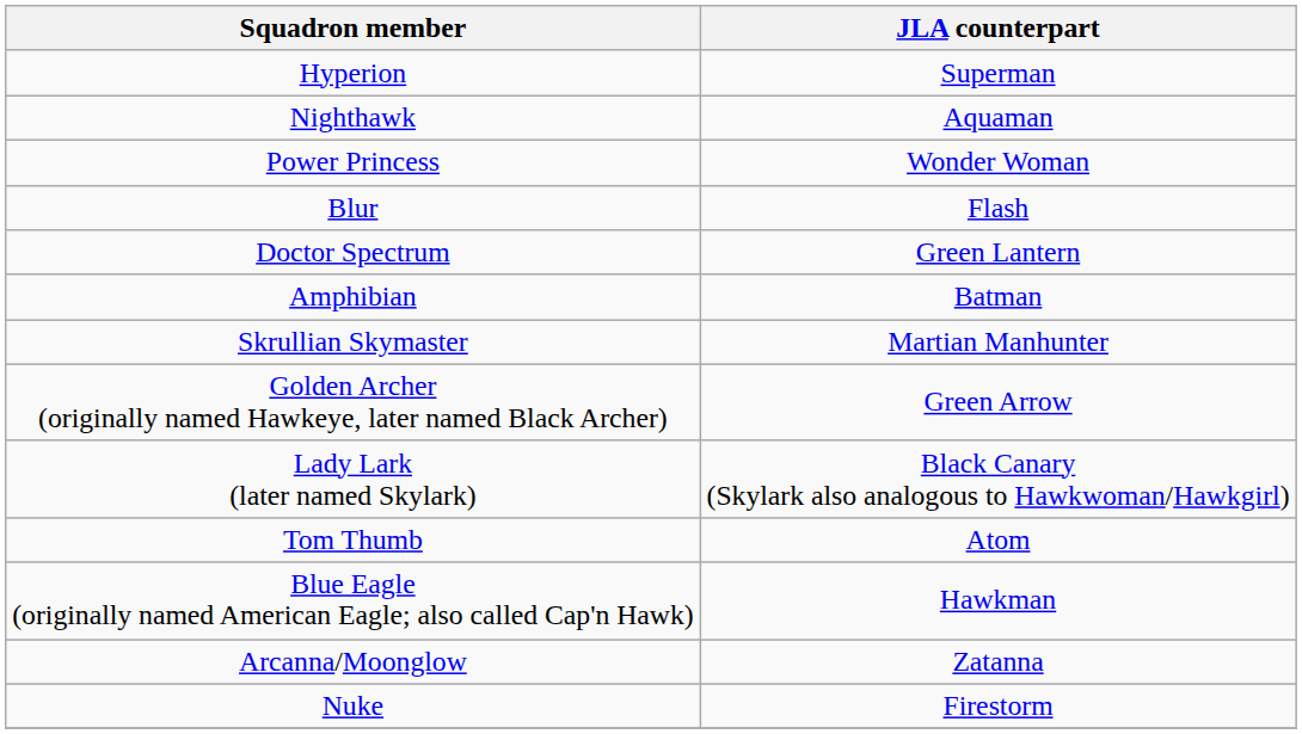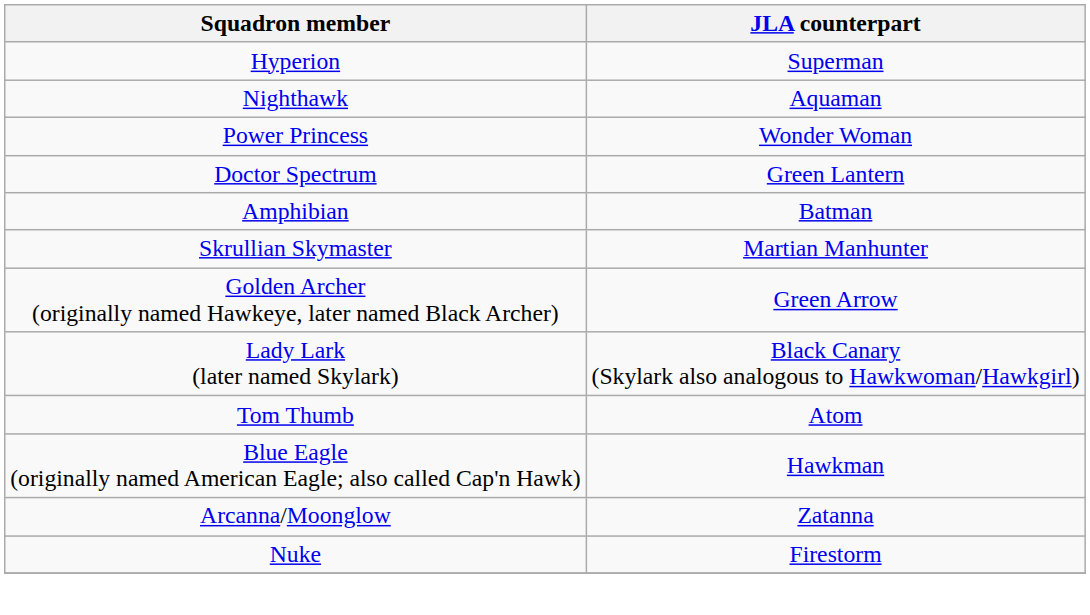 <table class="wikitable" align="center">
 <tr>
 <th>Squadron member</th>
 <th><a href='#'>JLA</a> counterpart</th>
 </tr>
 <tr align="center">
 <td><a href='#'>Hyperion</a></td>
 <td><a href='#'>Superman</a></td>
 </tr>
 <tr align="center">
 <td><a href='#'>Nighthawk</a></td>
 <td><a href='#'>Aquaman</a></td>
 </tr>
 <tr align="center">
 <td><a href='#'>Power Princess</a></td>
 <td><a href='#'>Wonder Woman</a></td>
-</tr>
-<tr align="center">
-<td><a href='#'>Blur</a></td>
-<td><a href='#'>Flash</a></td>
 </tr>
 <tr align="center">
 <td><a href='#'>Doctor Spectrum</a></td>
 <td><a href='#'>Green Lantern</a></td>
 </tr>
 <tr align="center">
 <td><a href='#'>Amphibian</a></td>
 <td><a href='#'>Batman</a></td>
 </tr>
 <tr align="center">
 <td><a href='#'>Skrullian Skymaster</a></td>
 <td><a href='#'>Martian Manhunter</a></td>
 </tr>
 <tr align="center">
 <td><a href='#'>Golden Archer</a><br>(originally named Hawkeye, later named Black Archer)</td>
 <td><a href='#'>Green Arrow</a></td>
 </tr>
 <tr align="center">
 <td><a href='#'>Lady Lark</a><br> (later named Skylark)</td>
 <td><a href='#'>Black Canary</a><br>(Skylark also analogous to <a href='#'>Hawkwoman</a>/<a href='#'>Hawkgirl</a>)</td>
 </tr>
 <tr align="center">
 <td><a href='#'>Tom Thumb</a></td>
 <td><a href='#'>Atom</a><br></td>
 </tr>
 <tr align="center">
 <td><a href='#'>Blue Eagle</a><br>(originally named American Eagle; also called Cap'n Hawk)</td>
 <td><a href='#'>Hawkman</a></td>
 </tr>
 <tr align="center">
 <td><a href='#'>Arcanna</a>/<a href='#'>Moonglow</a></td>
 <td><a href='#'>Zatanna</a></td>
 </tr>
 <tr align="center">
 <td><a href='#'>Nuke</a></td>
 <td><a href='#'>Firestorm</a></td>
 </tr>
 <tr align="center">
 </tr>
 </table>
